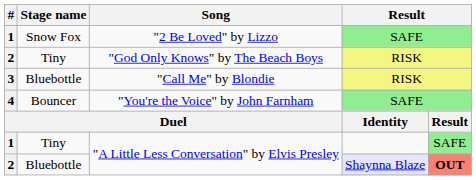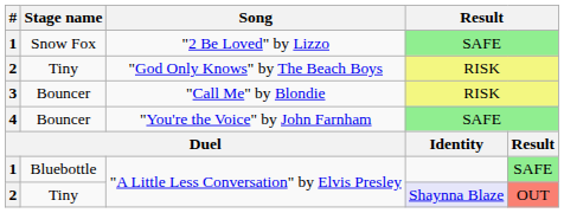 <table class="wikitable plainrowheaders" style="text-align: center;">
 <tr>
 <th>#</th>
 <th>Stage name</th>
 <th>Song</th>
 <th colspan="2">Result</th>
 </tr>
 <tr>
 <th>1</th>
 <td>Snow Fox</td>
 <td>"<a href='#'>2 Be Loved</a>" by <a href='#'>Lizzo</a></td>
 <td colspan="2" bgcolor=lightgreen>SAFE</td>
 </tr>
 <tr>
 <th>2</th>
 <td>Tiny</td>
 <td>"<a href='#'>God Only Knows</a>" by <a href='#'>The Beach Boys</a></td>
 <td colspan="2" bgcolor=#F3F781>RISK</td>
 </tr>
 <tr>
 <th>3</th>
-<td>Bluebottle</td>
+<td>Bouncer</td>
 <td>"<a href='#'>Call Me</a>" by <a href='#'>Blondie</a></td>
 <td colspan="2" bgcolor=#F3F781>RISK</td>
 </tr>
 <tr>
 <th>4</th>
 <td>Bouncer</td>
 <td>"<a href='#'>You're the Voice</a>" by <a href='#'>John Farnham</a></td>
 <td colspan="2" bgcolor=lightgreen>SAFE</td>
 </tr>
 <tr>
 <th colspan="3">Duel</th>
 <th>Identity</th>
 <th>Result</th>
 </tr>
 <tr>
 <th>1</th>
-<td>Tiny</td>
+<td>Bluebottle</td>
 <td rowspan="2">"<a href='#'>A Little Less Conversation</a>" by <a href='#'>Elvis Presley</a></td>
 <td></td>
 <td bgcolor=lightgreen>SAFE</td>
 </tr>
 <tr>
 <th>2</th>
-<td>Bluebottle</td>
+<td>Tiny</td>
 <td style="background: lavender;"><a href='#'>Shaynna Blaze</a></td>
-<td bgcolor=salmon><strong>OUT</strong></td>
+<td bgcolor=salmon>OUT</td>
 </tr>
 </table>
